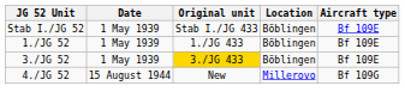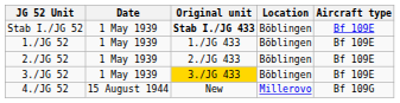 <table class="wikitable" align="center" style="font-size: 10pt; text-align:center">
 <tr>
 <th>JG 52 Unit</th>
 <th>Date</th>
 <th>Original unit</th>
 <th>Location</th>
 <th>Aircraft type</th>
 </tr>
 <tr>
 <td>Stab I./JG 52</td>
 <td>1 May 1939</td>
-<td>Stab I./JG 433</td>
+<td><strong>Stab I./JG 433</strong></td>
 <td>Böblingen</td>
 <td><a href='#'>Bf 109E</a></td>
 </tr>
 <tr>
 <td>1./JG 52</td>
 <td>1 May 1939</td>
 <td>1./JG 433</td>
+<td>Böblingen</td>
+<td>Bf 109E</td>
+</tr>
+<tr>
+<td>2./JG 52</td>
+<td>1 May 1939</td>
+<td>2./JG 433</td>
 <td>Böblingen</td>
 <td>Bf 109E</td>
 </tr>
 <tr>
 <td>3./JG 52</td>
 <td>1 May 1939</td>
 <td style="background: gold;">3./JG 433</td>
 <td>Böblingen</td>
 <td>Bf 109E</td>
 </tr>
 <tr>
 <td>4./JG 52</td>
 <td>15 August 1944</td>
 <td>New</td>
 <td><a href='#'>Millerovo</a></td>
 <td>Bf 109G</td>
 </tr>
 </table>
